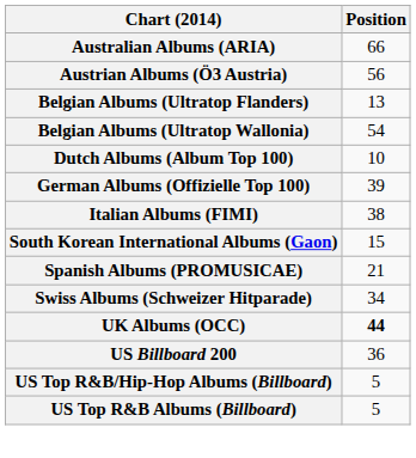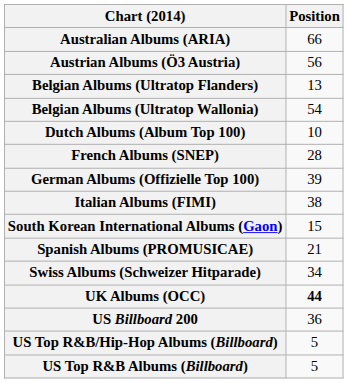 <table class="wikitable sortable plainrowheaders" style="text-align:center">
 <tr>
 <th scope="col">Chart (2014)</th>
 <th scope="col">Position</th>
 </tr>
 <tr>
 <th scope="row">Australian Albums (ARIA)</th>
 <td>66</td>
 </tr>
 <tr>
 <th scope="row">Austrian Albums (Ö3 Austria)</th>
 <td>56</td>
 </tr>
 <tr>
 <th scope="row">Belgian Albums (Ultratop Flanders)</th>
 <td>13</td>
 </tr>
 <tr>
 <th scope="row">Belgian Albums (Ultratop Wallonia)</th>
 <td>54</td>
 </tr>
 <tr>
 <th scope="row">Dutch Albums (Album Top 100)</th>
 <td>10</td>
+</tr>
+<tr>
+<th scope="row">French Albums (SNEP)</th>
+<td>28</td>
 </tr>
 <tr>
 <th scope="row">German Albums (Offizielle Top 100)</th>
 <td>39</td>
 </tr>
 <tr>
 <th scope="row">Italian Albums (FIMI)</th>
 <td>38</td>
 </tr>
 <tr>
 <th scope="row">South Korean International Albums (<a href='#'>Gaon</a>)</th>
 <td>15</td>
 </tr>
 <tr>
 <th scope="row">Spanish Albums (PROMUSICAE)</th>
 <td>21</td>
 </tr>
 <tr>
 <th scope="row">Swiss Albums (Schweizer Hitparade)</th>
 <td>34</td>
 </tr>
 <tr>
 <th scope="row">UK Albums (OCC)</th>
 <td><strong>44</strong></td>
 </tr>
 <tr>
 <th scope="row">US <em>Billboard</em> 200</th>
 <td>36</td>
 </tr>
 <tr>
 <th scope="row">US Top R&B/Hip-Hop Albums (<em>Billboard</em>)</th>
 <td>5</td>
 </tr>
 <tr>
 <th scope="row">US Top R&B Albums (<em>Billboard</em>)</th>
 <td>5</td>
 </tr>
 </table>
